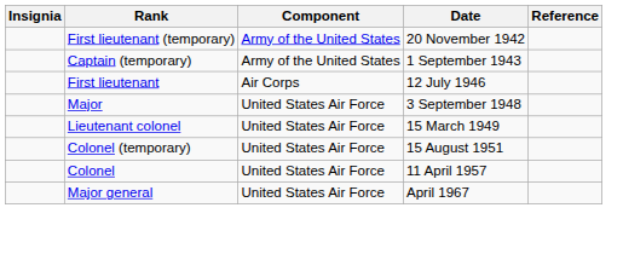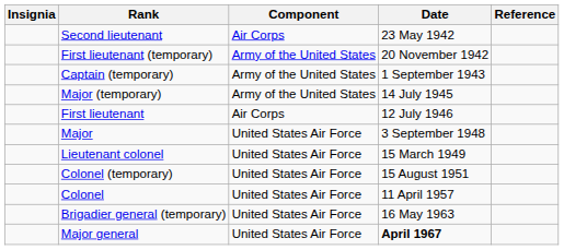 <table class="wikitable">
 <tr>
 <th>Insignia</th>
 <th>Rank</th>
 <th>Component</th>
 <th>Date</th>
 <th>Reference</th>
+</tr>
+<tr>
+<td></td>
+<td><a href='#'>Second lieutenant</a></td>
+<td><a href='#'>Air Corps</a></td>
+<td>23 May 1942</td>
+<td></td>
 </tr>
 <tr>
 <td></td>
 <td><a href='#'>First lieutenant</a> (temporary)</td>
 <td><a href='#'>Army of the United States</a></td>
 <td>20 November 1942</td>
 <td></td>
 </tr>
 <tr>
 <td></td>
 <td><a href='#'>Captain</a> (temporary)</td>
 <td>Army of the United States</td>
 <td>1 September 1943</td>
+<td></td>
+</tr>
+<tr>
+<td></td>
+<td><a href='#'>Major</a> (temporary)</td>
+<td>Army of the United States</td>
+<td>14 July 1945</td>
 <td></td>
 </tr>
 <tr>
 <td></td>
 <td><a href='#'>First lieutenant</a></td>
 <td>Air Corps</td>
 <td>12 July 1946</td>
 <td></td>
 </tr>
 <tr>
 <td></td>
 <td><a href='#'>Major</a></td>
 <td>United States Air Force</td>
 <td>3 September 1948</td>
 <td></td>
 </tr>
 <tr>
 <td></td>
 <td><a href='#'>Lieutenant colonel</a></td>
 <td>United States Air Force</td>
 <td>15 March 1949</td>
 <td></td>
 </tr>
 <tr>
 <td></td>
 <td><a href='#'>Colonel</a> (temporary)</td>
 <td>United States Air Force</td>
 <td>15 August 1951</td>
 <td></td>
 </tr>
 <tr>
 <td></td>
 <td><a href='#'>Colonel</a></td>
 <td>United States Air Force</td>
 <td>11 April 1957</td>
 <td></td>
 </tr>
 <tr>
 <td></td>
+<td><a href='#'>Brigadier general</a> (temporary)</td>
+<td>United States Air Force</td>
+<td>16 May 1963</td>
+<td></td>
+</tr>
+<tr>
+<td></td>
 <td><a href='#'>Major general</a></td>
 <td>United States Air Force</td>
-<td>April 1967</td>
+<td><strong>April 1967</strong></td>
 <td></td>
 </tr>
 </table>
